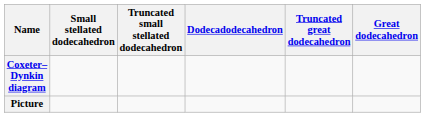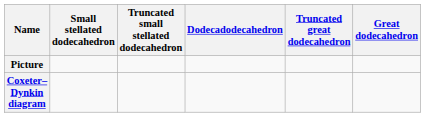 <table class="wikitable" width=500>
 <tr>
 <th>Name</th>
 <th>Small stellated dodecahedron</th>
 <th>Truncated small stellated dodecahedron</th>
 <th><a href='#'>Dodecadodecahedron</a></th>
 <th><a href='#'>Truncated<br>great<br>dodecahedron</a></th>
 <th><a href='#'>Great<br>dodecahedron</a></th>
 </tr>
 <tr align=center>
+<th>Picture</th>
+<td></td>
+<td></td>
+<td></td>
+<td></td>
+<td></td>
+</tr>
+<tr align=center>
 <th><a href='#'>Coxeter–Dynkin<br>diagram</a></th>
 <td></td>
 <td></td>
 <td></td>
 <td></td>
 <td></td>
 </tr>
-<tr align=center>
-<th>Picture</th>
-<td></td>
-<td></td>
-<td></td>
-<td></td>
-<td></td>
-</tr>
 </table>
